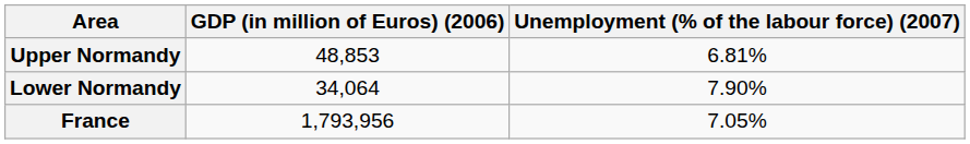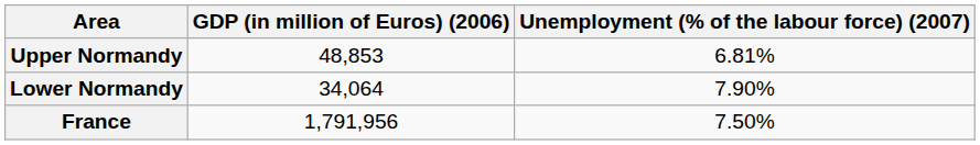 <table class="wikitable" style="text-align: center">
 <tr>
 <th>Area</th>
 <th>GDP (in million of Euros) (2006)</th>
 <th>Unemployment (% of the labour force) (2007)</th>
 </tr>
 <tr>
 <th>Upper Normandy</th>
 <td>48,853</td>
 <td>6.81%</td>
 </tr>
 <tr>
 <th>Lower Normandy</th>
 <td>34,064</td>
 <td>7.90%</td>
 </tr>
 <tr>
 <th>France</th>
-<td>1,793,956</td>
-<td>7.05%</td>
+<td>1,791,956</td>
+<td>7.50%</td>
 </tr>
 </table>
